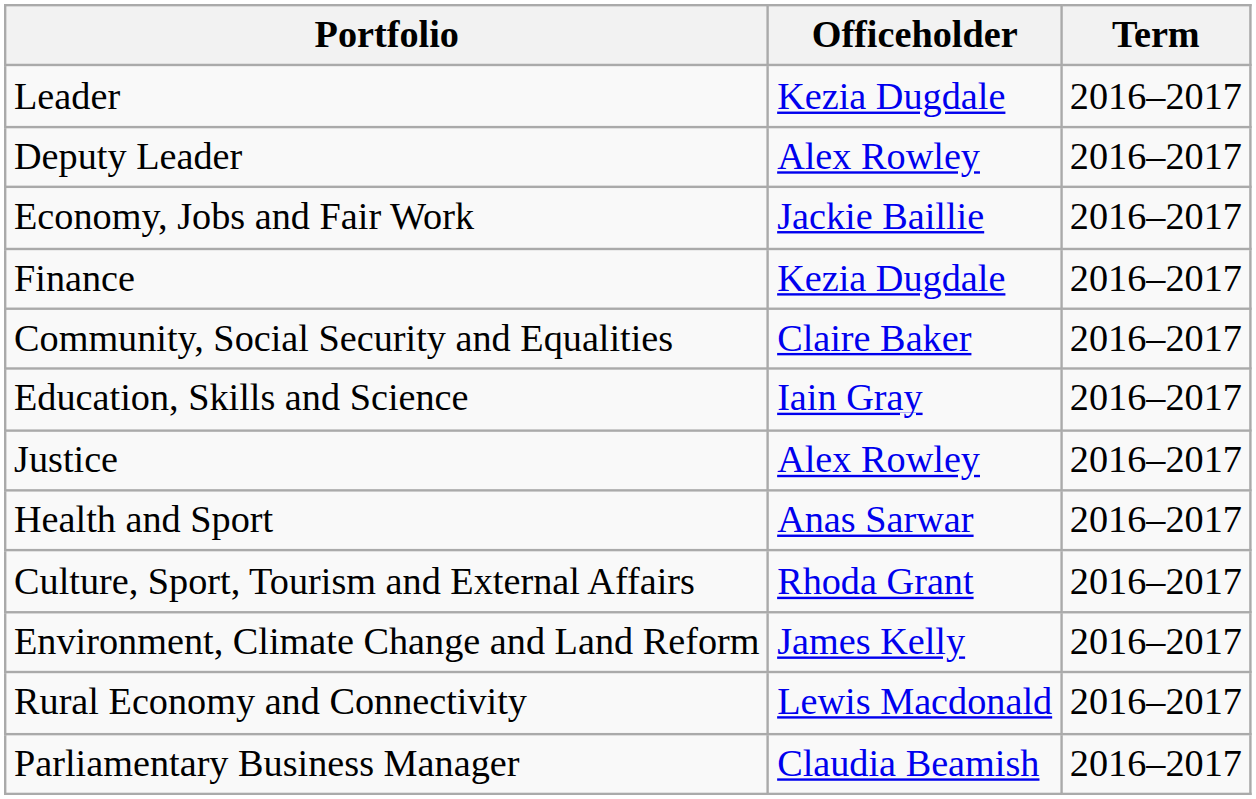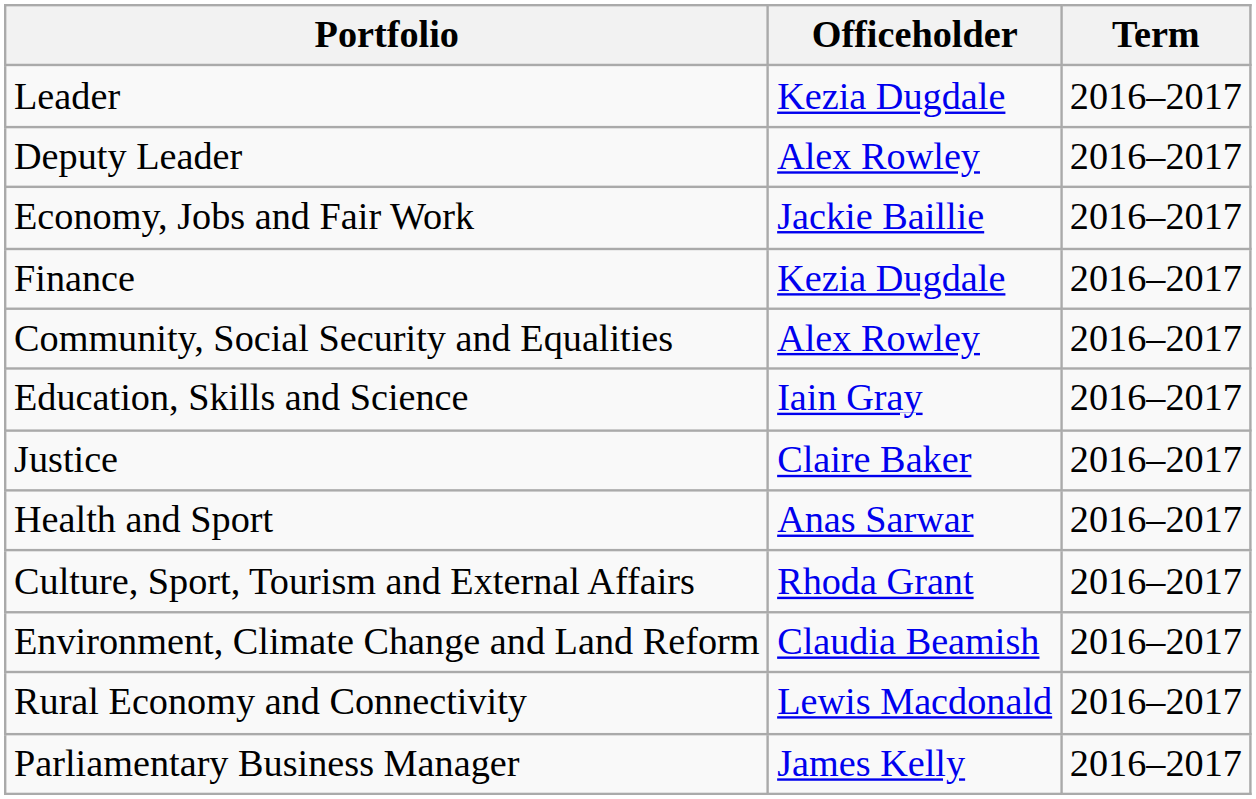 <table class="wikitable">
 <tr>
 <th>Portfolio</th>
 <th>Officeholder</th>
 <th>Term</th>
 </tr>
 <tr>
 <td>Leader</td>
 <td><a href='#'>Kezia Dugdale</a></td>
 <td>2016–2017</td>
 </tr>
 <tr>
 <td>Deputy Leader</td>
 <td><a href='#'>Alex Rowley</a></td>
 <td>2016–2017</td>
 </tr>
 <tr>
 <td>Economy, Jobs and Fair Work</td>
 <td><a href='#'>Jackie Baillie</a></td>
 <td>2016–2017</td>
 </tr>
 <tr>
 <td>Finance</td>
 <td><a href='#'>Kezia Dugdale</a></td>
 <td>2016–2017</td>
 </tr>
 <tr>
 <td>Community, Social Security and Equalities</td>
-<td><a href='#'>Claire Baker</a></td>
+<td><a href='#'>Alex Rowley</a></td>
 <td>2016–2017</td>
 </tr>
 <tr>
 <td>Education, Skills and Science</td>
 <td><a href='#'>Iain Gray</a></td>
 <td>2016–2017</td>
 </tr>
 <tr>
 <td>Justice</td>
-<td><a href='#'>Alex Rowley</a></td>
+<td><a href='#'>Claire Baker</a></td>
 <td>2016–2017</td>
 </tr>
 <tr>
 <td>Health and Sport</td>
 <td><a href='#'>Anas Sarwar</a></td>
 <td>2016–2017</td>
 </tr>
 <tr>
 <td>Culture, Sport, Tourism and External Affairs</td>
 <td><a href='#'>Rhoda Grant</a></td>
 <td>2016–2017</td>
 </tr>
 <tr>
 <td>Environment, Climate Change and Land Reform</td>
-<td><a href='#'>James Kelly</a></td>
+<td><a href='#'>Claudia Beamish</a></td>
 <td>2016–2017</td>
 </tr>
 <tr>
 <td>Rural Economy and Connectivity</td>
 <td><a href='#'>Lewis Macdonald</a></td>
 <td>2016–2017</td>
 </tr>
 <tr>
 <td>Parliamentary Business Manager</td>
-<td><a href='#'>Claudia Beamish</a></td>
+<td><a href='#'>James Kelly</a></td>
 <td>2016–2017</td>
 </tr>
 </table>
